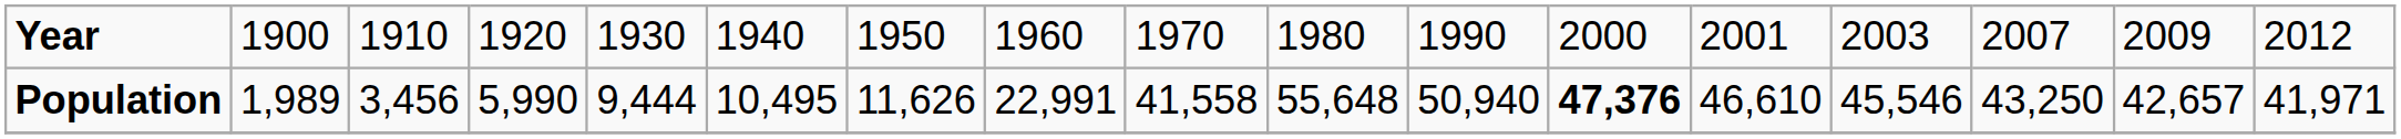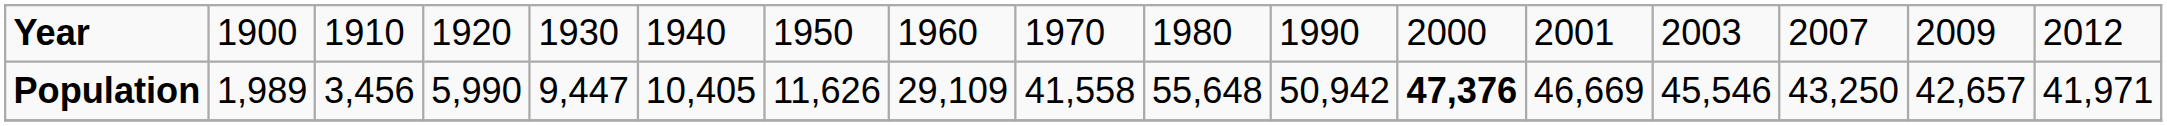 <table class="wikitable" align="center">
 <tr>
 <td><strong>Year</strong></td>
 <td>1900</td>
 <td>1910</td>
 <td>1920</td>
 <td>1930</td>
 <td>1940</td>
 <td>1950</td>
 <td>1960</td>
 <td>1970</td>
 <td>1980</td>
 <td>1990</td>
 <td>2000</td>
 <td>2001</td>
 <td>2003</td>
 <td>2007</td>
 <td>2009</td>
 <td>2012</td>
 </tr>
 <tr>
 <td><strong>Population</strong></td>
 <td>1,989</td>
 <td>3,456</td>
 <td>5,990</td>
-<td>9,444</td>
-<td>10,495</td>
+<td>9,447</td>
+<td>10,405</td>
 <td>11,626</td>
-<td>22,991</td>
+<td>29,109</td>
 <td>41,558</td>
 <td>55,648</td>
-<td>50,940</td>
+<td>50,942</td>
 <td><strong>47,376</strong></td>
-<td>46,610</td>
+<td>46,669</td>
 <td>45,546</td>
 <td>43,250</td>
 <td>42,657</td>
 <td>41,971</td>
 </tr>
 <tr>
 </tr>
 </table>
